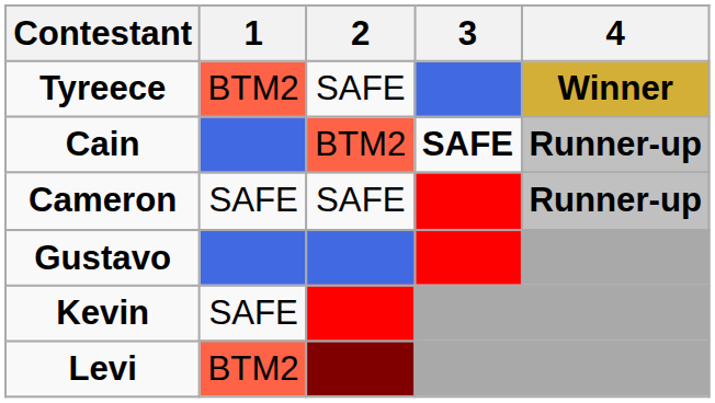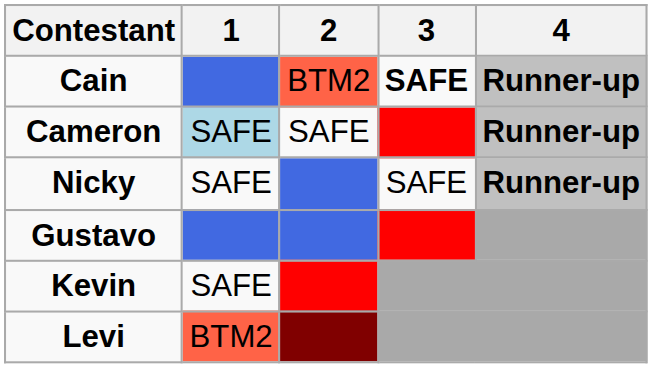 <table class="wikitable" border="2" style="text-align: center; font-size: 96%;">
 <tr>
 <th>Contestant</th>
 <th>1</th>
 <th>2</th>
 <th>3</th>
 <th>4</th>
-</tr>
-<tr>
-<td nowrap=""><strong>Tyreece</strong></td>
-<td style="background:tomato;">BTM2</td>
-<td>SAFE</td>
-<td style="background:royalblue;"><strong></strong></td>
-<td style="background:#D4AF37;"><strong>Winner</strong></td>
 </tr>
 <tr>
 <td><strong>Cain</strong></td>
 <td style="background:royalblue;"><strong></strong></td>
 <td style="background:tomato;">BTM2</td>
 <td><strong>SAFE</strong></td>
 <td style="background:silver;"><strong>Runner-up</strong></td>
 </tr>
 <tr>
 <td nowrap=""><strong>Cameron</strong></td>
-<td>SAFE</td>
+<td style="background: lightblue;">SAFE</td>
 <td>SAFE</td>
 <td style="background:red;"><strong></strong></td>
+<td style="background:silver;"><strong>Runner-up</strong></td>
+</tr>
+<tr>
+<td nowrap=""><strong>Nicky</strong></td>
+<td>SAFE</td>
+<td style="background:royalblue;"><strong></strong></td>
+<td>SAFE</td>
 <td style="background:silver;"><strong>Runner-up</strong></td>
 </tr>
 <tr>
 <td nowrap=""><strong>Gustavo</strong></td>
 <td style="background:royalblue;"><strong></strong></td>
 <td style="background:royalblue;"><strong></strong></td>
 <td style="background:red;"><strong></strong></td>
 <td colspan="1" bgcolor="darkgray"></td>
 </tr>
 <tr>
 <td><strong>Kevin</strong></td>
 <td>SAFE</td>
 <td style="background:red;"><strong></strong></td>
 <td colspan="2" bgcolor="darkgray"></td>
 </tr>
 <tr>
 <td><strong>Levi</strong></td>
 <td style="background:tomato;">BTM2</td>
 <td style="background:maroon;"><strong></strong></td>
 <td colspan="2" bgcolor="darkgray"></td>
 </tr>
 </table>
